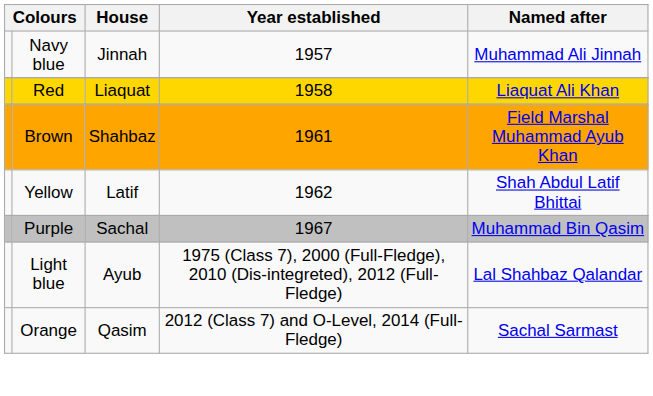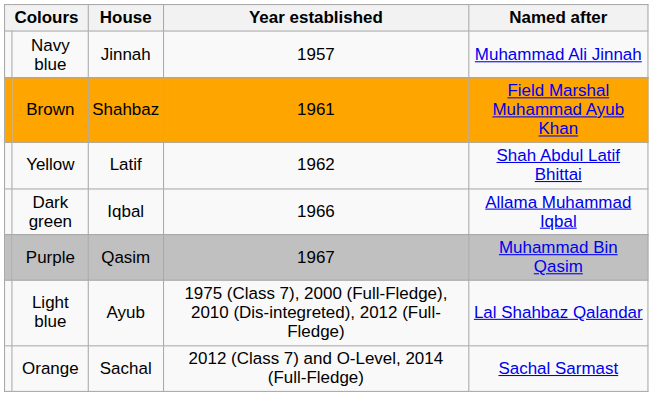 <table class="wikitable sortable" style="text-align:center">
 <tr>
 <th class="unsortable" colspan=2>Colours</th>
 <th>House</th>
 <th>Year established</th>
 <th>Named after</th>
 </tr>
 <tr>
 <td></td>
 <td>Navy blue</td>
 <td>Jinnah</td>
 <td>1957</td>
 <td><a href='#'>Muhammad Ali Jinnah</a></td>
 </tr>
 <tr>
-</tr>
-<tr style="background:gold;">
-<td></td>
-<td>Red</td>
-<td>Liaquat</td>
-<td>1958</td>
-<td><a href='#'>Liaquat Ali Khan</a></td>
 </tr>
 <tr>
 </tr>
 <tr style="background:orange;">
 <td></td>
 <td>Brown</td>
 <td>Shahbaz</td>
 <td>1961</td>
 <td><a href='#'>Field Marshal Muhammad Ayub Khan</a></td>
 </tr>
 <tr>
 <td></td>
 <td>Yellow</td>
 <td>Latif</td>
 <td>1962</td>
 <td><a href='#'>Shah Abdul Latif Bhittai</a></td>
 </tr>
 <tr>
+<td></td>
+<td>Dark green</td>
+<td>Iqbal</td>
+<td>1966</td>
+<td><a href='#'>Allama Muhammad Iqbal</a></td>
+</tr>
+<tr>
 </tr>
 <tr style="background:silver;">
 <td></td>
 <td>Purple</td>
-<td>Sachal</td>
+<td>Qasim</td>
 <td>1967</td>
 <td><a href='#'>Muhammad Bin Qasim</a></td>
 </tr>
 <tr>
 <td></td>
 <td>Light blue</td>
 <td>Ayub</td>
 <td>1975 (Class 7), 2000 (Full-Fledge), 2010 (Dis-integreted), 2012 (Full-Fledge)</td>
 <td><a href='#'>Lal Shahbaz Qalandar</a></td>
 </tr>
 <tr>
 <td></td>
 <td>Orange</td>
-<td>Qasim</td>
+<td>Sachal</td>
 <td>2012 (Class 7) and O-Level, 2014 (Full-Fledge)</td>
 <td><a href='#'>Sachal Sarmast</a></td>
 </tr>
 </table>
